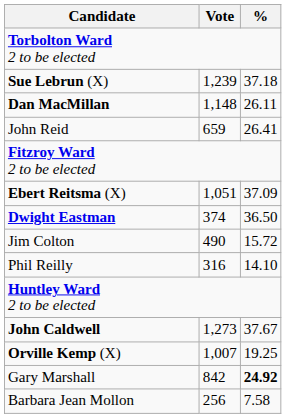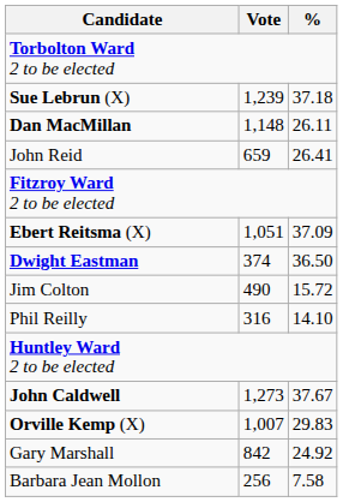 <table class="wikitable">
 <tr>
 <th bgcolor="#DDDDFF" width="200px">Candidate</th>
 <th bgcolor="#DDDDFF">Vote</th>
 <th bgcolor="#DDDDFF">%</th>
 </tr>
 <tr>
 <td colspan="4"><strong><a href='#'>Torbolton Ward</a></strong>  <br> <em>2 to be elected</em></td>
 </tr>
 <tr>
 <td><strong>Sue Lebrun</strong> (X)</td>
 <td>1,239</td>
 <td>37.18</td>
 </tr>
 <tr>
 <td><strong>Dan MacMillan</strong></td>
 <td>1,148</td>
 <td>26.11</td>
 </tr>
 <tr>
 <td>John Reid</td>
 <td>659</td>
 <td>26.41</td>
 </tr>
 <tr>
 <td colspan="4"><strong><a href='#'>Fitzroy Ward</a></strong> <br> <em>2 to be elected</em></td>
 </tr>
 <tr>
 <td><strong>Ebert Reitsma</strong> (X)</td>
 <td>1,051</td>
 <td>37.09</td>
 </tr>
 <tr>
 <td><strong><a href='#'>Dwight Eastman</a></strong></td>
 <td>374</td>
 <td>36.50</td>
 </tr>
 <tr>
 <td>Jim Colton</td>
 <td>490</td>
 <td>15.72</td>
 </tr>
 <tr>
 <td>Phil Reilly</td>
 <td>316</td>
 <td>14.10</td>
 </tr>
 <tr>
 <td colspan="4"><strong><a href='#'>Huntley Ward</a></strong> <br> <em>2 to be elected</em></td>
 </tr>
 <tr>
 <td><strong>John Caldwell</strong></td>
 <td>1,273</td>
 <td>37.67</td>
 </tr>
 <tr>
 <td><strong>Orville Kemp</strong> (X)</td>
 <td>1,007</td>
-<td>19.25</td>
+<td>29.83</td>
 </tr>
 <tr>
 <td>Gary Marshall</td>
 <td>842</td>
-<td><strong>24.92</strong></td>
+<td>24.92</td>
 </tr>
 <tr>
 <td>Barbara Jean Mollon</td>
 <td>256</td>
 <td>7.58</td>
 </tr>
 </table>
